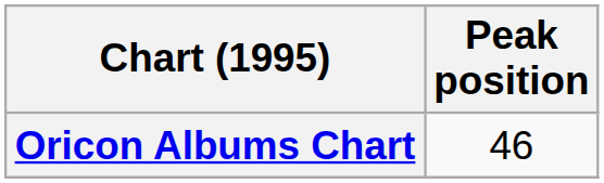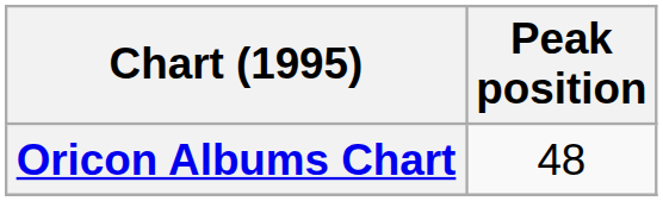 <table class="wikitable sortable plainrowheaders" style="text-align:center">
 <tr>
 <th scope="col">Chart (1995)</th>
 <th scope="col">Peak<br>position</th>
 </tr>
 <tr>
 <th scope="row"><a href='#'>Oricon Albums Chart</a></th>
-<td>46</td>
+<td>48</td>
 </tr>
 <tr>
 </tr>
 </table>
